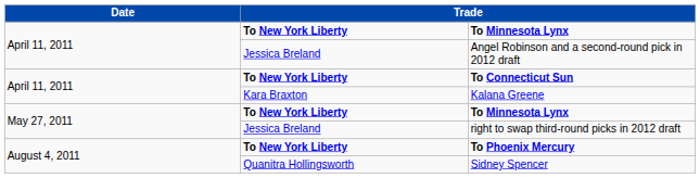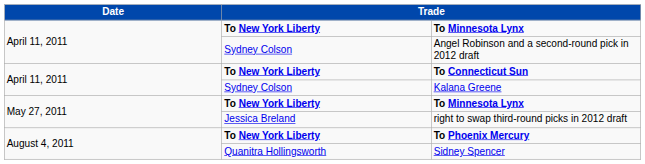 <table class="wikitable" style="width:80%">
 <tr>
 <th style="background:#0047AB;color:white; width=125">Date</th>
 <th style="background:#0047AB;color:white;" colspan=2>Trade</th>
 </tr>
 <tr>
 <td rowspan=2>April 11, 2011</td>
 <td width=325><strong>To <a href='#'>New York Liberty</a></strong></td>
 <td width=325><strong>To <a href='#'>Minnesota Lynx</a></strong></td>
 </tr>
 <tr>
-<td><a href='#'>Jessica Breland</a></td>
+<td><a href='#'>Sydney Colson</a></td>
 <td>Angel Robinson and a second-round pick in 2012 draft</td>
 </tr>
 <tr>
 <td rowspan=2>April 11, 2011</td>
 <td width=325><strong>To <a href='#'>New York Liberty</a></strong></td>
 <td width=325><strong>To <a href='#'>Connecticut Sun</a></strong></td>
 </tr>
 <tr>
-<td><a href='#'>Kara Braxton</a></td>
+<td><a href='#'>Sydney Colson</a></td>
 <td><a href='#'>Kalana Greene</a></td>
 </tr>
 <tr>
 <td rowspan=2>May 27, 2011</td>
 <td width=325><strong>To <a href='#'>New York Liberty</a></strong></td>
 <td width=325><strong>To <a href='#'>Minnesota Lynx</a></strong></td>
 </tr>
 <tr>
 <td><a href='#'>Jessica Breland</a></td>
 <td>right to swap third-round picks in 2012 draft</td>
 </tr>
 <tr>
 <td rowspan=2>August 4, 2011</td>
 <td width=325><strong>To <a href='#'>New York Liberty</a></strong></td>
 <td width=325><strong>To <a href='#'>Phoenix Mercury</a></strong></td>
 </tr>
 <tr>
 <td><a href='#'>Quanitra Hollingsworth</a></td>
 <td><a href='#'>Sidney Spencer</a></td>
 </tr>
 </table>
